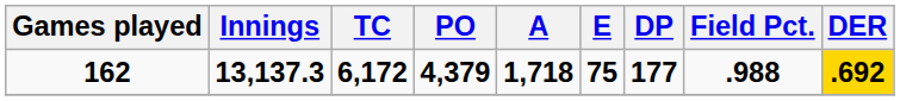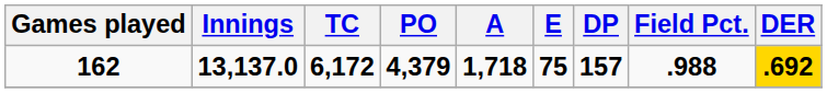 <table class="wikitable" style="text-align:center;">
 <tr>
 <th>Games played</th>
 <th><a href='#'>Innings</a></th>
 <th><a href='#'>TC</a></th>
 <th><a href='#'>PO</a></th>
 <th><a href='#'>A</a></th>
 <th><a href='#'>E</a></th>
 <th><a href='#'>DP</a></th>
 <th><a href='#'>Field Pct.</a></th>
 <th><a href='#'>DER</a></th>
 </tr>
 <tr>
 <td><strong>162</strong></td>
-<td><strong>13,137.3</strong></td>
+<td><strong>13,137.0</strong></td>
 <td><strong>6,172</strong></td>
 <td><strong>4,379</strong></td>
 <td><strong>1,718</strong></td>
 <td><strong>75</strong></td>
-<td><strong>177</strong></td>
+<td><strong>157</strong></td>
 <td><strong>.988</strong></td>
 <td style="background: gold;"><strong>.692</strong></td>
 </tr>
 <tr>
 </tr>
 </table>
